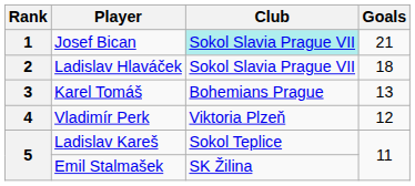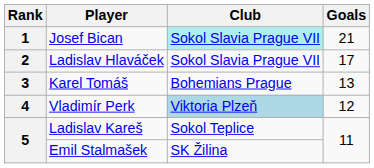 <table class="wikitable" style="text-align:center">
 <tr>
 <th>Rank</th>
 <th>Player</th>
 <th>Club</th>
 <th>Goals</th>
 </tr>
 <tr>
 <th>1</th>
 <td align="left"> <a href='#'>Josef Bican</a></td>
 <td align="left" style="background: paleturquoise;"><a href='#'>Sokol Slavia Prague VII</a></td>
 <td>21</td>
 </tr>
 <tr>
 <th>2</th>
 <td align="left"> <a href='#'>Ladislav Hlaváček</a></td>
 <td align="left"><a href='#'>Sokol Slavia Prague VII</a></td>
-<td>18</td>
+<td>17</td>
 </tr>
 <tr>
 <th>3</th>
 <td align="left"> <a href='#'>Karel Tomáš</a></td>
 <td align="left"><a href='#'>Bohemians Prague</a></td>
 <td>13</td>
 </tr>
 <tr>
 <th>4</th>
 <td align="left"> <a href='#'>Vladimír Perk</a></td>
-<td align="left"><a href='#'>Viktoria Plzeň</a></td>
+<td align="left" style="background: lightblue;"><a href='#'>Viktoria Plzeň</a></td>
 <td>12</td>
 </tr>
 <tr>
 <th rowspan="2">5</th>
 <td align="left"> <a href='#'>Ladislav Kareš</a></td>
 <td align="left"><a href='#'>Sokol Teplice</a></td>
 <td rowspan="2">11</td>
 </tr>
 <tr>
 <td align="left"> <a href='#'>Emil Stalmašek</a></td>
 <td align="left"><a href='#'>SK Žilina</a></td>
 </tr>
 </table>
